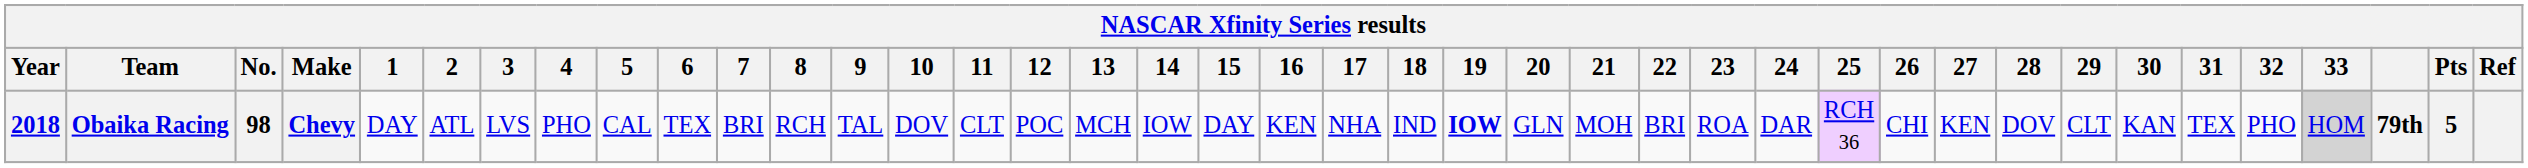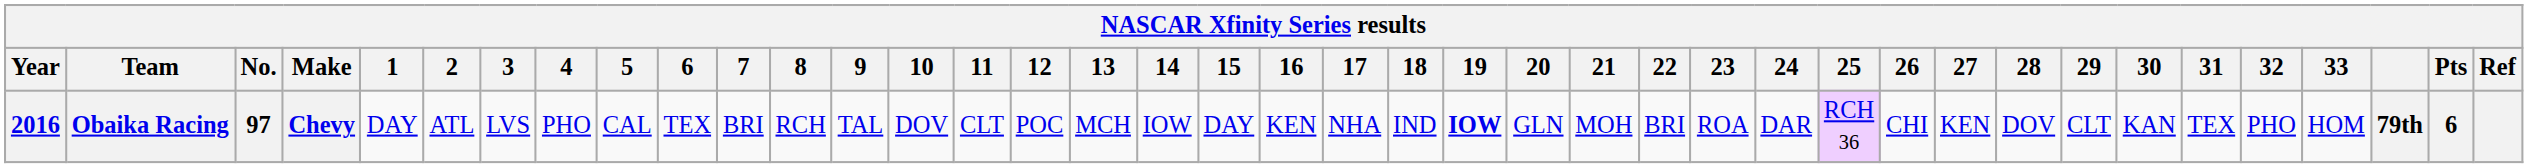 <table class="wikitable" style="text-align:center; font-size:75%">
 <tr>
 <th colspan=40><a href='#'>NASCAR Xfinity Series</a> results</th>
 </tr>
 <tr>
 <th>Year</th>
 <th>Team</th>
 <th>No.</th>
 <th>Make</th>
 <th>1</th>
 <th>2</th>
 <th>3</th>
 <th>4</th>
 <th>5</th>
 <th>6</th>
 <th>7</th>
 <th>8</th>
 <th>9</th>
 <th>10</th>
 <th>11</th>
 <th>12</th>
 <th>13</th>
 <th>14</th>
 <th>15</th>
 <th>16</th>
 <th>17</th>
 <th>18</th>
 <th>19</th>
 <th>20</th>
 <th>21</th>
 <th>22</th>
 <th>23</th>
 <th>24</th>
 <th>25</th>
 <th>26</th>
 <th>27</th>
 <th>28</th>
 <th>29</th>
 <th>30</th>
 <th>31</th>
 <th>32</th>
 <th>33</th>
 <th></th>
 <th>Pts</th>
 <th>Ref</th>
 </tr>
 <tr>
-<th><a href='#'>2018</a></th>
+<th><a href='#'>2016</a></th>
 <th><a href='#'>Obaika Racing</a></th>
-<th>98</th>
+<th>97</th>
 <th><a href='#'>Chevy</a></th>
 <td><a href='#'>DAY</a></td>
 <td><a href='#'>ATL</a></td>
 <td><a href='#'>LVS</a></td>
 <td><a href='#'>PHO</a></td>
 <td><a href='#'>CAL</a></td>
 <td><a href='#'>TEX</a></td>
 <td><a href='#'>BRI</a></td>
 <td><a href='#'>RCH</a></td>
 <td><a href='#'>TAL</a></td>
 <td><a href='#'>DOV</a></td>
 <td><a href='#'>CLT</a></td>
 <td><a href='#'>POC</a></td>
 <td><a href='#'>MCH</a></td>
 <td><a href='#'>IOW</a></td>
 <td><a href='#'>DAY</a></td>
 <td><a href='#'>KEN</a></td>
 <td><a href='#'>NHA</a></td>
 <td><a href='#'>IND</a></td>
 <td><strong><a href='#'>IOW</a></strong></td>
 <td><a href='#'>GLN</a></td>
 <td><a href='#'>MOH</a></td>
 <td><a href='#'>BRI</a></td>
 <td><a href='#'>ROA</a></td>
 <td><a href='#'>DAR</a></td>
 <td style="background:#EFCFFF;"><a href='#'>RCH</a><br><small>36</small></td>
 <td><a href='#'>CHI</a></td>
 <td><a href='#'>KEN</a></td>
 <td><a href='#'>DOV</a></td>
 <td><a href='#'>CLT</a></td>
 <td><a href='#'>KAN</a></td>
 <td><a href='#'>TEX</a></td>
 <td><a href='#'>PHO</a></td>
-<td style="background: lightgrey;"><a href='#'>HOM</a></td>
+<td><a href='#'>HOM</a></td>
 <th>79th</th>
-<th>5</th>
+<th>6</th>
 <th></th>
 </tr>
 </table>
